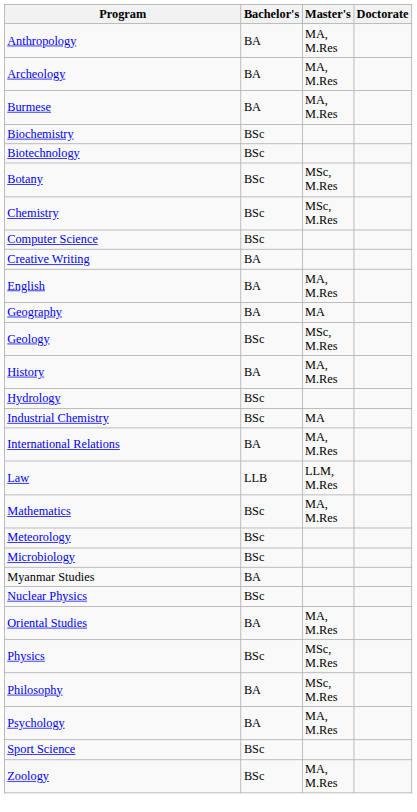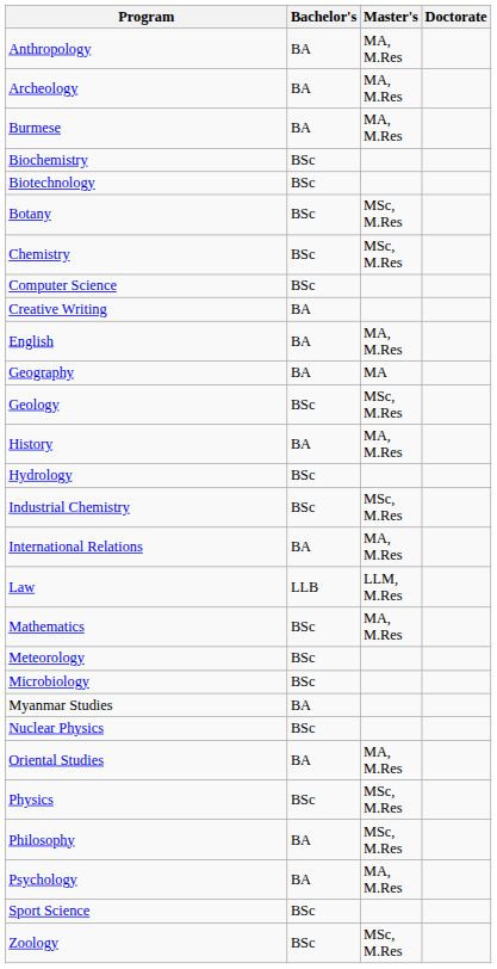 <table class="wikitable">
 <tr>
 <th width="300">Program</th>
 <th width="50">Bachelor's</th>
 <th width="50">Master's</th>
 <th width="50">Doctorate</th>
 </tr>
 <tr>
 <td><a href='#'>Anthropology</a></td>
 <td>BA</td>
 <td>MA, M.Res</td>
 <td></td>
 </tr>
 <tr>
 <td><a href='#'>Archeology</a></td>
 <td>BA</td>
 <td>MA, M.Res</td>
 <td></td>
 </tr>
 <tr>
 <td><a href='#'>Burmese</a></td>
 <td>BA</td>
 <td>MA, M.Res</td>
 <td></td>
 </tr>
 <tr>
 <td><a href='#'>Biochemistry</a></td>
 <td>BSc</td>
 <td></td>
 <td></td>
 </tr>
 <tr>
 <td><a href='#'>Biotechnology</a></td>
 <td>BSc</td>
 <td></td>
 <td></td>
 </tr>
 <tr>
 <td><a href='#'>Botany</a></td>
 <td>BSc</td>
 <td>MSc, M.Res</td>
 <td></td>
 </tr>
 <tr>
 <td><a href='#'>Chemistry</a></td>
 <td>BSc</td>
 <td>MSc, M.Res</td>
 <td></td>
 </tr>
 <tr>
 <td><a href='#'>Computer Science</a></td>
 <td>BSc</td>
 <td></td>
 <td></td>
 </tr>
 <tr>
 <td><a href='#'>Creative Writing</a></td>
 <td>BA</td>
 <td></td>
 <td></td>
 </tr>
 <tr>
 <td><a href='#'>English</a></td>
 <td>BA</td>
 <td>MA, M.Res</td>
 <td></td>
 </tr>
 <tr>
 <td><a href='#'>Geography</a></td>
 <td>BA</td>
 <td>MA</td>
 <td></td>
 </tr>
 <tr>
 <td><a href='#'>Geology</a></td>
 <td>BSc</td>
 <td>MSc, M.Res</td>
 <td></td>
 </tr>
 <tr>
 <td><a href='#'>History</a></td>
 <td>BA</td>
 <td>MA, M.Res</td>
 <td></td>
 </tr>
 <tr>
 <td><a href='#'>Hydrology</a></td>
 <td>BSc</td>
 <td></td>
 <td></td>
 </tr>
 <tr>
 <td><a href='#'>Industrial Chemistry</a></td>
 <td>BSc</td>
-<td>MA</td>
+<td>MSc, M.Res</td>
 <td></td>
 </tr>
 <tr>
 <td><a href='#'>International Relations</a></td>
 <td>BA</td>
 <td>MA, M.Res</td>
 <td></td>
 </tr>
 <tr>
 <td><a href='#'>Law</a></td>
 <td>LLB</td>
 <td>LLM, M.Res</td>
 <td></td>
 </tr>
 <tr>
 <td><a href='#'>Mathematics</a></td>
 <td>BSc</td>
 <td>MA, M.Res</td>
 <td></td>
 </tr>
 <tr>
 <td><a href='#'>Meteorology</a></td>
 <td>BSc</td>
 <td></td>
 <td></td>
 </tr>
 <tr>
 <td><a href='#'>Microbiology</a></td>
 <td>BSc</td>
 <td></td>
 <td></td>
 </tr>
 <tr>
 <td>Myanmar Studies</td>
 <td>BA</td>
 <td></td>
 <td></td>
 </tr>
 <tr>
 <td><a href='#'>Nuclear Physics</a></td>
 <td>BSc</td>
 <td></td>
 <td></td>
 </tr>
 <tr>
 <td><a href='#'>Oriental Studies</a></td>
 <td>BA</td>
 <td>MA, M.Res</td>
 <td></td>
 </tr>
 <tr>
 <td><a href='#'>Physics</a></td>
 <td>BSc</td>
 <td>MSc, M.Res</td>
 <td></td>
 </tr>
 <tr>
 <td><a href='#'>Philosophy</a></td>
 <td>BA</td>
 <td>MSc, M.Res</td>
 <td></td>
 </tr>
 <tr>
 <td><a href='#'>Psychology</a></td>
 <td>BA</td>
 <td>MA, M.Res</td>
 <td></td>
 </tr>
 <tr>
 <td><a href='#'>Sport Science</a></td>
 <td>BSc</td>
 <td></td>
 <td></td>
 </tr>
 <tr>
 <td><a href='#'>Zoology</a></td>
 <td>BSc</td>
-<td>MA, M.Res</td>
+<td>MSc, M.Res</td>
 <td></td>
 </tr>
 </table>
